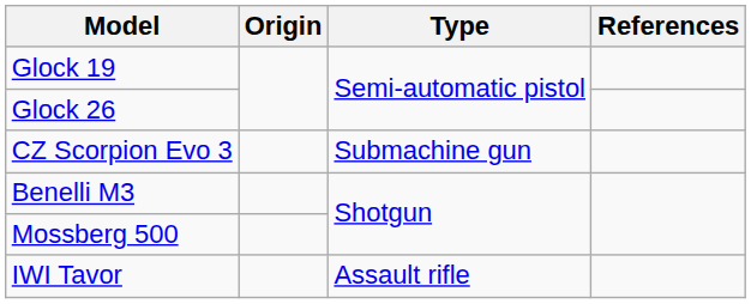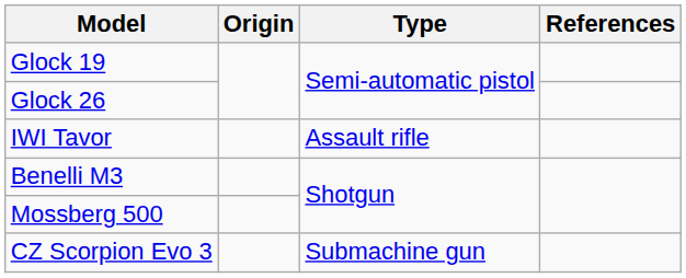 <table class="wikitable">
 <tr>
 <th>Model</th>
 <th>Origin</th>
 <th>Type</th>
 <th>References</th>
 </tr>
 <tr>
 <td><a href='#'>Glock 19</a></td>
 <td rowspan="2"></td>
 <td rowspan="2"><a href='#'>Semi-automatic pistol</a></td>
 <td></td>
 </tr>
 <tr>
 <td><a href='#'>Glock 26</a></td>
 <td></td>
 </tr>
 <tr>
-<td><a href='#'>CZ Scorpion Evo 3</a></td>
+<td><a href='#'>IWI Tavor</a></td>
 <td></td>
-<td><a href='#'>Submachine gun</a></td>
+<td><a href='#'>Assault rifle</a></td>
 <td></td>
 </tr>
 <tr>
 <td><a href='#'>Benelli M3</a></td>
 <td></td>
 <td rowspan="2"><a href='#'>Shotgun</a></td>
 <td rowspan="2"></td>
 </tr>
 <tr>
 <td><a href='#'>Mossberg 500</a></td>
 <td></td>
 </tr>
 <tr>
-<td><a href='#'>IWI Tavor</a></td>
+<td><a href='#'>CZ Scorpion Evo 3</a></td>
 <td></td>
-<td><a href='#'>Assault rifle</a></td>
+<td><a href='#'>Submachine gun</a></td>
 <td></td>
 </tr>
 </table>
